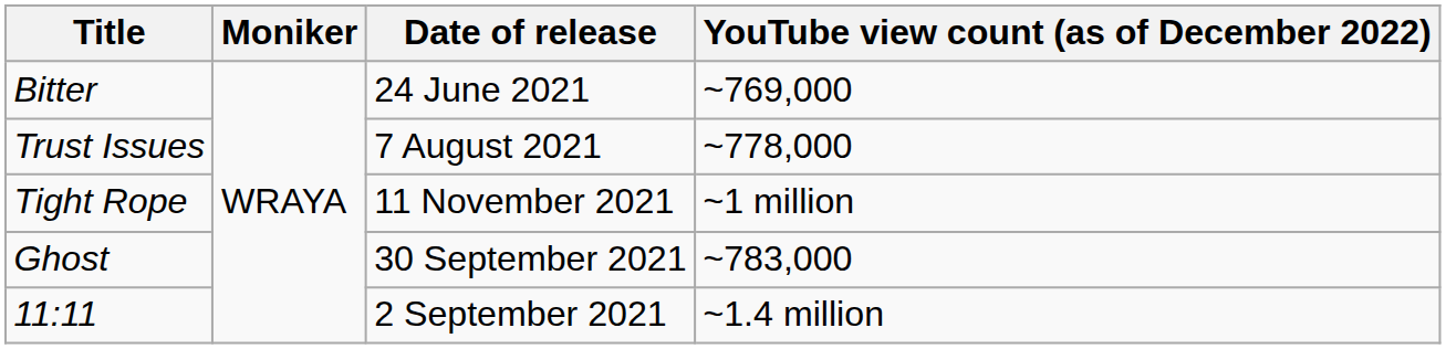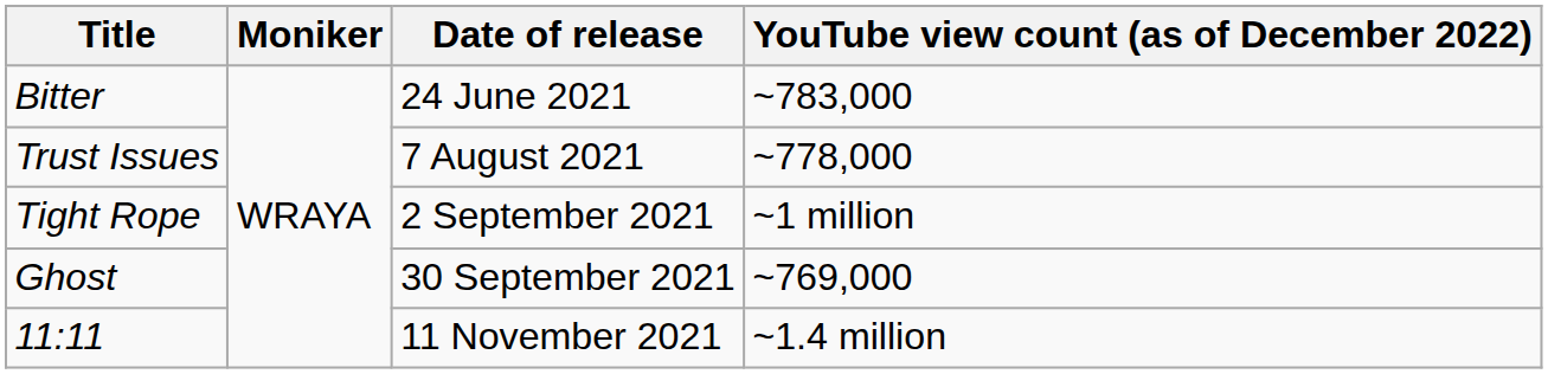 <table class="wikitable">
 <tr>
 <th>Title</th>
 <th>Moniker</th>
 <th>Date of release</th>
 <th>YouTube view count (as of December 2022)</th>
 </tr>
 <tr>
 <td><em>Bitter</em></td>
 <td rowspan="5">WRAYA</td>
 <td>24 June 2021</td>
-<td>~769,000</td>
+<td>~783,000</td>
 </tr>
 <tr>
 <td><em>Trust Issues</em></td>
 <td>7 August 2021</td>
 <td>~778,000</td>
 </tr>
 <tr>
 <td><em>Tight Rope</em></td>
-<td>11 November 2021</td>
+<td>2 September 2021</td>
 <td>~1 million</td>
 </tr>
 <tr>
 <td><em>Ghost</em></td>
 <td>30 September 2021</td>
-<td>~783,000</td>
+<td>~769,000</td>
 </tr>
 <tr>
 <td><em>11:11</em></td>
-<td>2 September 2021</td>
+<td>11 November 2021</td>
 <td>~1.4 million</td>
 </tr>
 </table>
